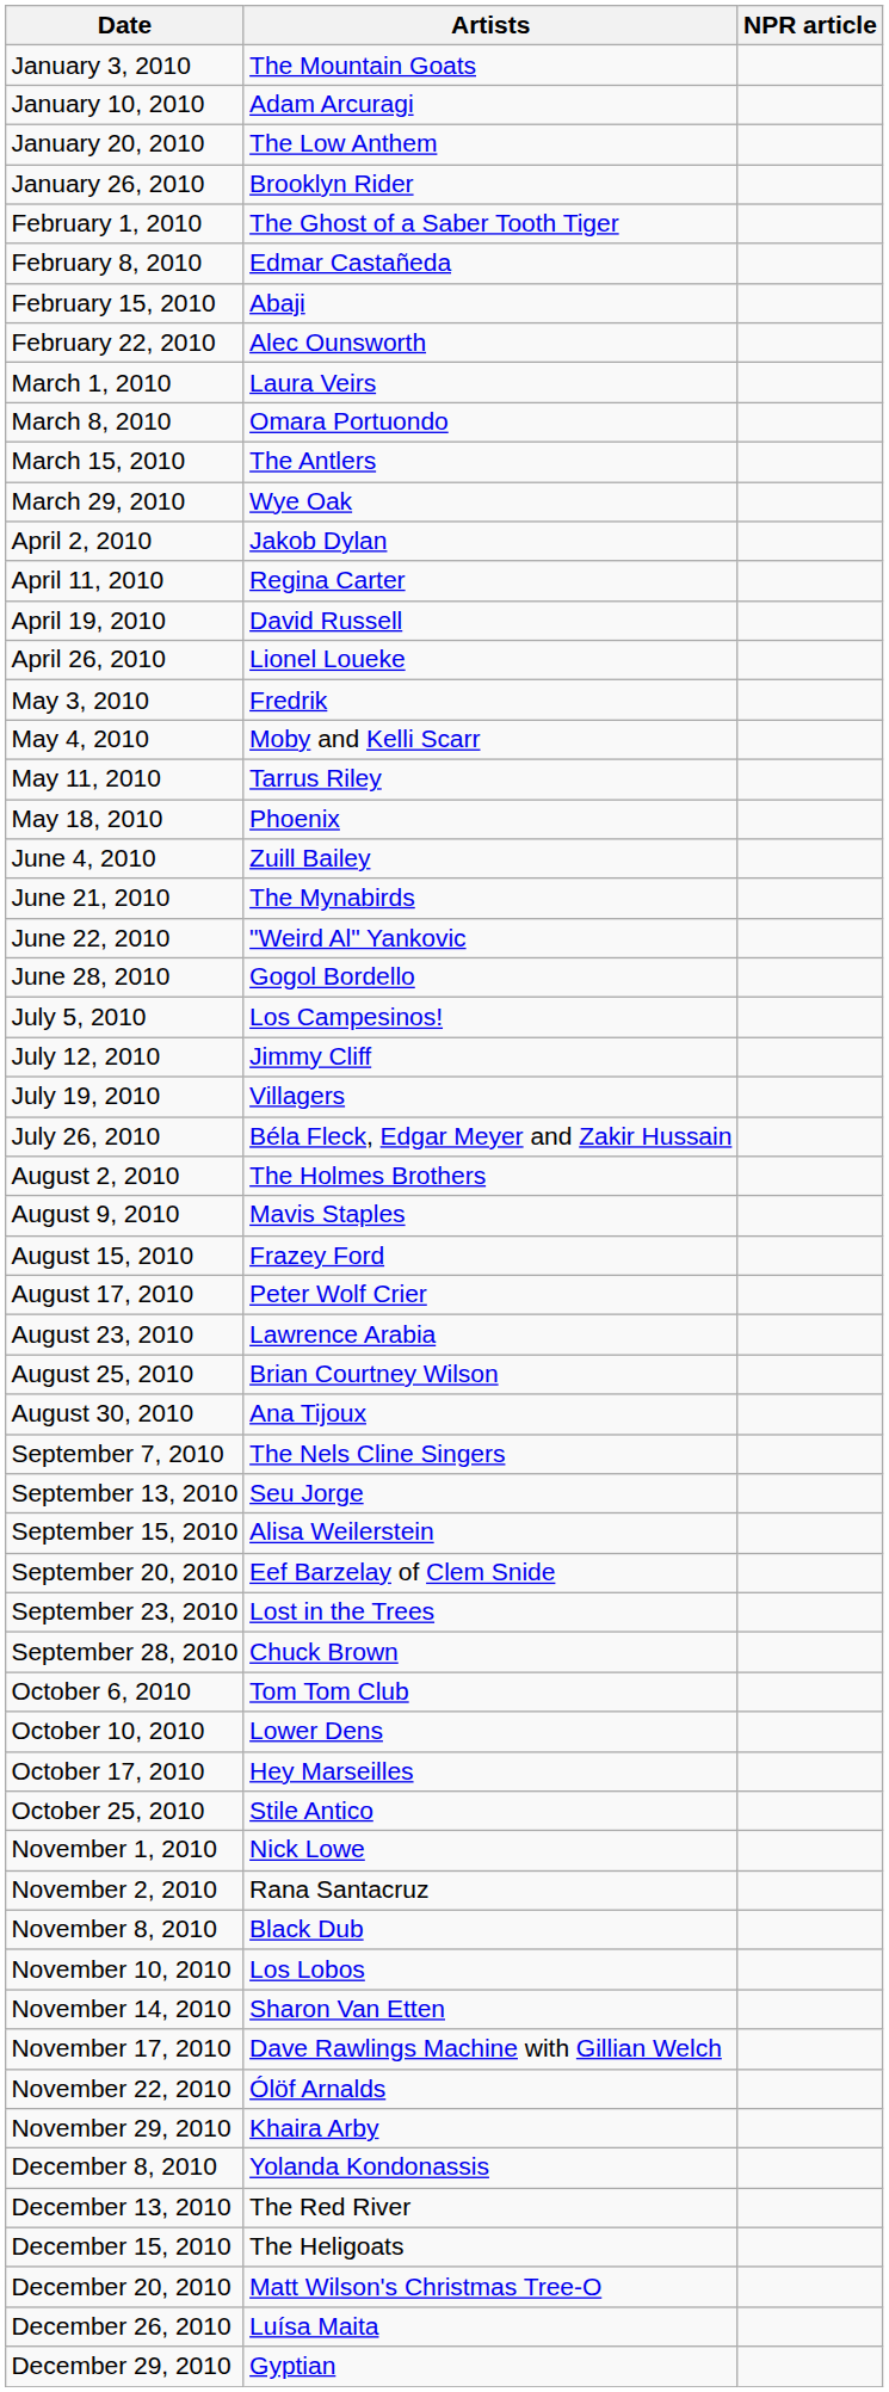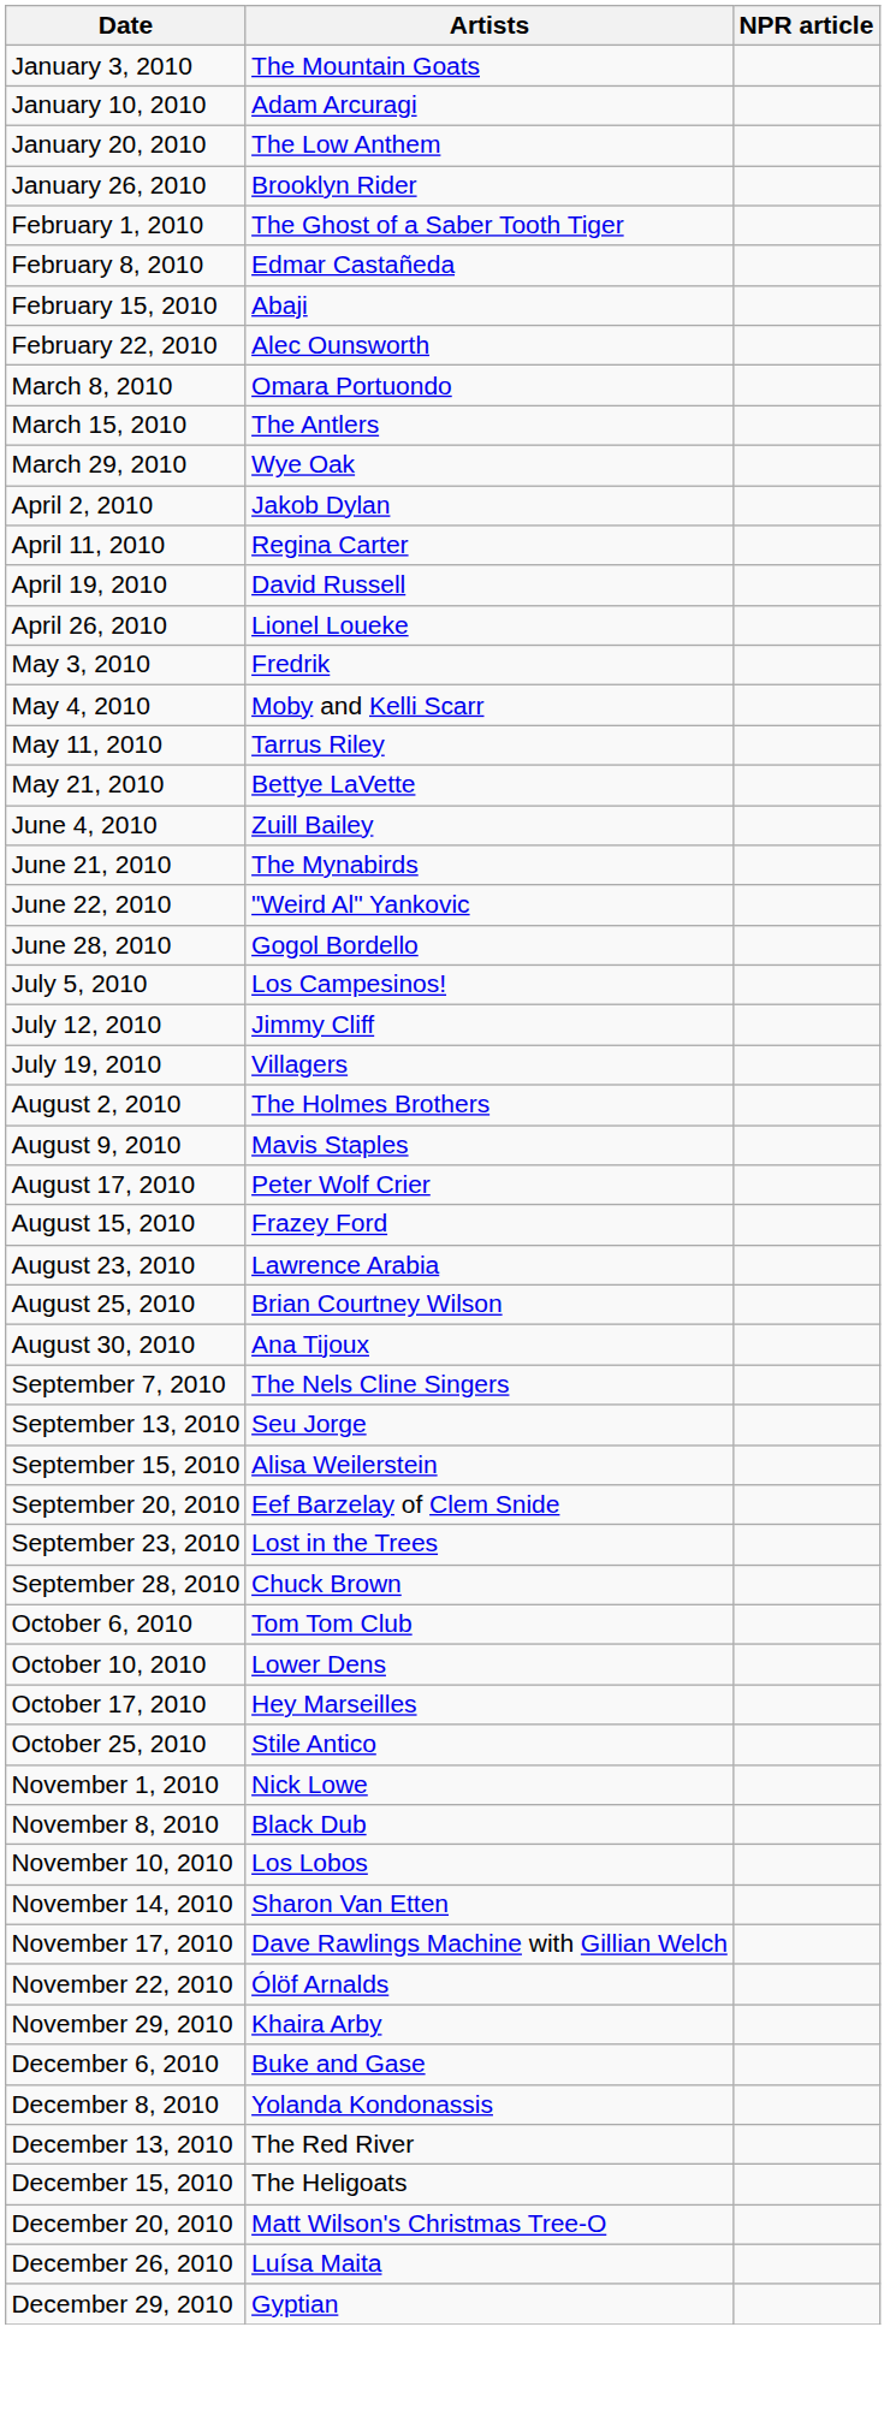 <table class="wikitable sortable mw-collapsible mw-collapsed">
 <tr>
 <th scope="col" data-sort-type="usLongDate">Date</th>
 <th scope="col">Artists</th>
 <th scope="col" class="unsortable">NPR article</th>
 </tr>
 <tr>
 <td>January 3, 2010</td>
 <td data-sort-value="Mountain Goats, The"><a href='#'>The Mountain Goats</a></td>
 <td></td>
 </tr>
 <tr>
 <td>January 10, 2010</td>
 <td><a href='#'>Adam Arcuragi</a></td>
 <td></td>
 </tr>
 <tr>
 <td>January 20, 2010</td>
 <td><a href='#'>The Low Anthem</a></td>
 <td></td>
 </tr>
 <tr>
 <td>January 26, 2010</td>
 <td><a href='#'>Brooklyn Rider</a></td>
 <td></td>
 </tr>
 <tr>
 <td>February 1, 2010</td>
 <td><a href='#'>The Ghost of a Saber Tooth Tiger</a></td>
 <td></td>
 </tr>
 <tr>
 <td>February 8, 2010</td>
 <td><a href='#'>Edmar Castañeda</a></td>
 <td></td>
 </tr>
 <tr>
 <td>February 15, 2010</td>
 <td><a href='#'>Abaji</a></td>
 <td></td>
 </tr>
 <tr>
 <td>February 22, 2010</td>
 <td><a href='#'>Alec Ounsworth</a></td>
-<td></td>
-</tr>
-<tr>
-<td>March 1, 2010</td>
-<td><a href='#'>Laura Veirs</a></td>
 <td></td>
 </tr>
 <tr>
 <td>March 8, 2010</td>
 <td><a href='#'>Omara Portuondo</a></td>
 <td></td>
 </tr>
 <tr>
 <td>March 15, 2010</td>
 <td data-sort-value="Antlers, The"><a href='#'>The Antlers</a></td>
 <td></td>
 </tr>
 <tr>
 <td>March 29, 2010</td>
 <td><a href='#'>Wye Oak</a></td>
 <td></td>
 </tr>
 <tr>
 <td>April 2, 2010</td>
 <td><a href='#'>Jakob Dylan</a></td>
 <td></td>
 </tr>
 <tr>
 <td>April 11, 2010</td>
 <td><a href='#'>Regina Carter</a></td>
 <td></td>
 </tr>
 <tr>
 <td>April 19, 2010</td>
 <td><a href='#'>David Russell</a></td>
 <td></td>
 </tr>
 <tr>
 <td>April 26, 2010</td>
 <td><a href='#'>Lionel Loueke</a></td>
 <td></td>
 </tr>
 <tr>
 <td>May 3, 2010</td>
 <td><a href='#'>Fredrik</a></td>
 <td></td>
 </tr>
 <tr>
 <td>May 4, 2010</td>
 <td><a href='#'>Moby</a> and <a href='#'>Kelli Scarr</a></td>
 <td></td>
 </tr>
 <tr>
 <td>May 11, 2010</td>
 <td><a href='#'>Tarrus Riley</a></td>
 <td></td>
 </tr>
 <tr>
-<td>May 18, 2010</td>
-<td><a href='#'>Phoenix</a></td>
+<td>May 21, 2010</td>
+<td><a href='#'>Bettye LaVette</a></td>
 <td></td>
 </tr>
 <tr>
 <td>June 4, 2010</td>
 <td><a href='#'>Zuill Bailey</a></td>
 <td></td>
 </tr>
 <tr>
 <td>June 21, 2010</td>
 <td data-sort-value="Mynabirds, The"><a href='#'>The Mynabirds</a></td>
 <td></td>
 </tr>
 <tr>
 <td>June 22, 2010</td>
 <td><a href='#'>"Weird Al" Yankovic</a></td>
 <td></td>
 </tr>
 <tr>
 <td>June 28, 2010</td>
 <td><a href='#'>Gogol Bordello</a></td>
 <td></td>
 </tr>
 <tr>
 <td>July 5, 2010</td>
 <td><a href='#'>Los Campesinos!</a></td>
 <td></td>
 </tr>
 <tr>
 <td>July 12, 2010</td>
 <td><a href='#'>Jimmy Cliff</a></td>
 <td></td>
 </tr>
 <tr>
 <td>July 19, 2010</td>
 <td><a href='#'>Villagers</a></td>
 <td></td>
 </tr>
 <tr>
-<td>July 26, 2010</td>
-<td><a href='#'>Béla Fleck</a>, <a href='#'>Edgar Meyer</a> and <a href='#'>Zakir Hussain</a></td>
-<td></td>
-</tr>
-<tr>
 <td>August 2, 2010</td>
 <td data-sort-value="Holmes Brothers, The"><a href='#'>The Holmes Brothers</a></td>
 <td></td>
 </tr>
 <tr>
 <td>August 9, 2010</td>
 <td><a href='#'>Mavis Staples</a></td>
 <td></td>
 </tr>
 <tr>
-<td>August 15, 2010</td>
-<td><a href='#'>Frazey Ford</a></td>
+<td>August 17, 2010</td>
+<td><a href='#'>Peter Wolf Crier</a></td>
 <td></td>
 </tr>
 <tr>
-<td>August 17, 2010</td>
-<td><a href='#'>Peter Wolf Crier</a></td>
+<td>August 15, 2010</td>
+<td><a href='#'>Frazey Ford</a></td>
 <td></td>
 </tr>
 <tr>
 <td>August 23, 2010</td>
 <td><a href='#'>Lawrence Arabia</a></td>
 <td></td>
 </tr>
 <tr>
 <td>August 25, 2010</td>
 <td><a href='#'>Brian Courtney Wilson</a></td>
 <td></td>
 </tr>
 <tr>
 <td>August 30, 2010</td>
 <td><a href='#'>Ana Tijoux</a></td>
 <td></td>
 </tr>
 <tr>
 <td>September 7, 2010</td>
 <td data-sort-value="Nels Cline Singers, The"><a href='#'>The Nels Cline Singers</a></td>
 <td></td>
 </tr>
 <tr>
 <td>September 13, 2010</td>
 <td><a href='#'>Seu Jorge</a></td>
 <td></td>
 </tr>
 <tr>
 <td>September 15, 2010</td>
 <td><a href='#'>Alisa Weilerstein</a></td>
 <td></td>
 </tr>
 <tr>
 <td>September 20, 2010</td>
 <td><a href='#'>Eef Barzelay</a> of <a href='#'>Clem Snide</a></td>
 <td></td>
 </tr>
 <tr>
 <td>September 23, 2010</td>
 <td><a href='#'>Lost in the Trees</a></td>
 <td></td>
 </tr>
 <tr>
 <td>September 28, 2010</td>
 <td><a href='#'>Chuck Brown</a></td>
 <td></td>
 </tr>
 <tr>
 <td>October 6, 2010</td>
 <td><a href='#'>Tom Tom Club</a></td>
 <td></td>
 </tr>
 <tr>
 <td>October 10, 2010</td>
 <td><a href='#'>Lower Dens</a></td>
 <td></td>
 </tr>
 <tr>
 <td>October 17, 2010</td>
 <td><a href='#'>Hey Marseilles</a></td>
 <td></td>
 </tr>
 <tr>
 <td>October 25, 2010</td>
 <td><a href='#'>Stile Antico</a></td>
 <td></td>
 </tr>
 <tr>
 <td>November 1, 2010</td>
 <td><a href='#'>Nick Lowe</a></td>
 <td></td>
 </tr>
 <tr>
-<td>November 2, 2010</td>
-<td>Rana Santacruz</td>
-<td></td>
-</tr>
-<tr>
 <td>November 8, 2010</td>
 <td><a href='#'>Black Dub</a></td>
 <td></td>
 </tr>
 <tr>
 <td>November 10, 2010</td>
 <td><a href='#'>Los Lobos</a></td>
 <td></td>
 </tr>
 <tr>
 <td>November 14, 2010</td>
 <td><a href='#'>Sharon Van Etten</a></td>
 <td></td>
 </tr>
 <tr>
 <td>November 17, 2010</td>
 <td><a href='#'>Dave Rawlings Machine</a> with <a href='#'>Gillian Welch</a></td>
 <td></td>
 </tr>
 <tr>
 <td>November 22, 2010</td>
 <td><a href='#'>Ólöf Arnalds</a></td>
 <td></td>
 </tr>
 <tr>
 <td>November 29, 2010</td>
 <td><a href='#'>Khaira Arby</a></td>
+<td></td>
+</tr>
+<tr>
+<td>December 6, 2010</td>
+<td><a href='#'>Buke and Gase</a></td>
 <td></td>
 </tr>
 <tr>
 <td>December 8, 2010</td>
 <td><a href='#'>Yolanda Kondonassis</a></td>
 <td></td>
 </tr>
 <tr>
 <td>December 13, 2010</td>
 <td>The Red River</td>
 <td></td>
 </tr>
 <tr>
 <td>December 15, 2010</td>
 <td>The Heligoats</td>
 <td></td>
 </tr>
 <tr>
 <td>December 20, 2010</td>
 <td><a href='#'>Matt Wilson's Christmas Tree-O</a></td>
 <td></td>
 </tr>
 <tr>
 <td>December 26, 2010</td>
 <td><a href='#'>Luísa Maita</a></td>
 <td></td>
 </tr>
 <tr>
 <td>December 29, 2010</td>
 <td><a href='#'>Gyptian</a></td>
 <td></td>
 </tr>
 </table>
